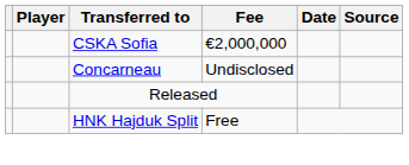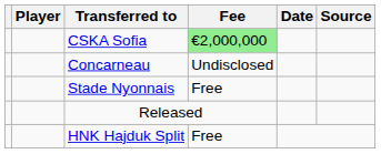 <table class="wikitable plainrowheaders sortable">
 <tr>
 <th></th>
 <th scope="col">Player</th>
 <th>Transferred to</th>
 <th style="width: 65px;">Fee</th>
 <th scope="col">Date</th>
 <th scope="col">Source</th>
 </tr>
 <tr>
 <td align="center"></td>
 <td></td>
 <td> <a href='#'>CSKA Sofia</a></td>
-<td>€2,000,000</td>
+<td style="background: lightgreen;">€2,000,000</td>
 <td></td>
 <td></td>
 </tr>
 <tr>
 <td align="center"></td>
 <td></td>
 <td> <a href='#'>Concarneau</a></td>
 <td>Undisclosed</td>
+<td></td>
+<td></td>
+</tr>
+<tr>
+<td align="center"></td>
+<td></td>
+<td> <a href='#'>Stade Nyonnais</a></td>
+<td>Free</td>
 <td></td>
 <td></td>
 </tr>
 <tr>
 <td align="center"></td>
 <td></td>
 <td colspan="2" style="text-align: center;">Released</td>
 <td></td>
 <td></td>
 </tr>
 <tr>
 <td align="center"></td>
 <td></td>
 <td> <a href='#'>HNK Hajduk Split</a></td>
 <td>Free</td>
 </tr>
 </table>
